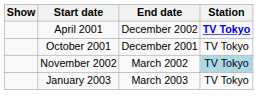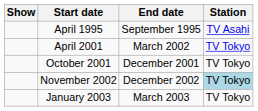 <table class="wikitable" style="text-align:center" cellpadding="2">
 <tr>
 <th>Show</th>
 <th>Start date</th>
 <th>End date</th>
 <th>Station</th>
 </tr>
 <tr>
 <td></td>
+<td>April 1995</td>
+<td>September 1995</td>
+<td><a href='#'>TV Asahi</a></td>
+</tr>
+<tr>
+<td></td>
 <td>April 2001</td>
-<td>December 2002</td>
-<td><strong><a href='#'>TV Tokyo</a></strong></td>
+<td>March 2002</td>
+<td><a href='#'>TV Tokyo</a></td>
 </tr>
 <tr>
 <td></td>
 <td>October 2001</td>
 <td>December 2001</td>
 <td>TV Tokyo</td>
 </tr>
 <tr>
 <td></td>
 <td>November 2002</td>
-<td>March 2002</td>
+<td>December 2002</td>
 <td style="background: lightblue;">TV Tokyo</td>
 </tr>
 <tr>
 <td></td>
 <td>January 2003</td>
 <td>March 2003</td>
 <td>TV Tokyo</td>
 </tr>
 </table>
